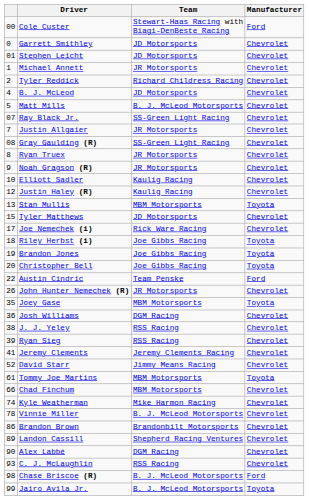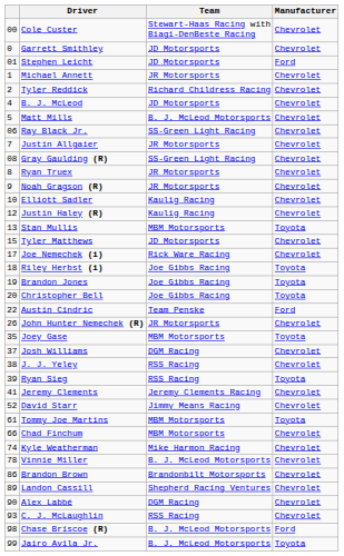 <table class="wikitable" style="font-size:95%">
 <tr>
 <th></th>
 <th>Driver</th>
 <th>Team</th>
 <th>Manufacturer</th>
 </tr>
 <tr>
 <td>00</td>
 <td><a href='#'>Cole Custer</a></td>
 <td><a href='#'>Stewart-Haas Racing</a> with <br> <a href='#'>Biagi-DenBeste Racing</a></td>
-<td><a href='#'>Ford</a></td>
+<td><a href='#'>Chevrolet</a></td>
 </tr>
 <tr>
 <td>0</td>
 <td><a href='#'>Garrett Smithley</a></td>
 <td><a href='#'>JD Motorsports</a></td>
 <td><a href='#'>Chevrolet</a></td>
 </tr>
 <tr>
 <td>01</td>
 <td><a href='#'>Stephen Leicht</a></td>
 <td><a href='#'>JD Motorsports</a></td>
-<td><a href='#'>Chevrolet</a></td>
+<td><a href='#'>Ford</a></td>
 </tr>
 <tr>
 <td>1</td>
 <td><a href='#'>Michael Annett</a></td>
 <td><a href='#'>JR Motorsports</a></td>
 <td><a href='#'>Chevrolet</a></td>
 </tr>
 <tr>
 <td>2</td>
 <td><a href='#'>Tyler Reddick</a></td>
 <td><a href='#'>Richard Childress Racing</a></td>
 <td><a href='#'>Chevrolet</a></td>
 </tr>
 <tr>
 <td>4</td>
 <td><a href='#'>B. J. McLeod</a></td>
 <td><a href='#'>JD Motorsports</a></td>
 <td><a href='#'>Chevrolet</a></td>
 </tr>
 <tr>
 <td>5</td>
 <td><a href='#'>Matt Mills</a></td>
 <td><a href='#'>B. J. McLeod Motorsports</a></td>
 <td><a href='#'>Chevrolet</a></td>
 </tr>
 <tr>
-<td>07</td>
+<td>06</td>
 <td><a href='#'>Ray Black Jr.</a></td>
 <td><a href='#'>SS-Green Light Racing</a></td>
 <td><a href='#'>Chevrolet</a></td>
 </tr>
 <tr>
 <td>7</td>
 <td><a href='#'>Justin Allgaier</a></td>
 <td><a href='#'>JR Motorsports</a></td>
 <td><a href='#'>Chevrolet</a></td>
 </tr>
 <tr>
 <td>08</td>
 <td><a href='#'>Gray Gaulding</a> <strong>(R)</strong></td>
 <td><a href='#'>SS-Green Light Racing</a></td>
 <td><a href='#'>Chevrolet</a></td>
 </tr>
 <tr>
 <td>8</td>
 <td><a href='#'>Ryan Truex</a></td>
 <td><a href='#'>JR Motorsports</a></td>
 <td><a href='#'>Chevrolet</a></td>
 </tr>
 <tr>
 <td>9</td>
 <td><a href='#'>Noah Gragson</a> <strong>(R)</strong></td>
 <td><a href='#'>JR Motorsports</a></td>
 <td><a href='#'>Chevrolet</a></td>
 </tr>
 <tr>
 <td>10</td>
 <td><a href='#'>Elliott Sadler</a></td>
 <td><a href='#'>Kaulig Racing</a></td>
 <td><a href='#'>Chevrolet</a></td>
 </tr>
 <tr>
 <td>12</td>
 <td><a href='#'>Justin Haley</a> <strong>(R)</strong></td>
 <td><a href='#'>Kaulig Racing</a></td>
 <td><a href='#'>Chevrolet</a></td>
 </tr>
 <tr>
 <td>13</td>
 <td><a href='#'>Stan Mullis</a></td>
 <td><a href='#'>MBM Motorsports</a></td>
 <td><a href='#'>Toyota</a></td>
 </tr>
 <tr>
 <td>15</td>
 <td><a href='#'>Tyler Matthews</a></td>
 <td><a href='#'>JD Motorsports</a></td>
 <td><a href='#'>Chevrolet</a></td>
 </tr>
 <tr>
 <td>17</td>
 <td><a href='#'>Joe Nemechek</a> <strong>(i)</strong></td>
 <td><a href='#'>Rick Ware Racing</a></td>
 <td><a href='#'>Chevrolet</a></td>
 </tr>
 <tr>
 <td>18</td>
 <td><a href='#'>Riley Herbst</a> <strong>(i)</strong></td>
 <td><a href='#'>Joe Gibbs Racing</a></td>
 <td><a href='#'>Toyota</a></td>
 </tr>
 <tr>
 <td>19</td>
 <td><a href='#'>Brandon Jones</a></td>
 <td><a href='#'>Joe Gibbs Racing</a></td>
 <td><a href='#'>Toyota</a></td>
 </tr>
 <tr>
 <td>20</td>
 <td><a href='#'>Christopher Bell</a></td>
 <td><a href='#'>Joe Gibbs Racing</a></td>
 <td><a href='#'>Toyota</a></td>
 </tr>
 <tr>
 <td>22</td>
 <td><a href='#'>Austin Cindric</a></td>
 <td><a href='#'>Team Penske</a></td>
 <td><a href='#'>Ford</a></td>
 </tr>
 <tr>
 <td>26</td>
 <td><a href='#'>John Hunter Nemechek</a> <strong>(R)</strong></td>
 <td><a href='#'>JR Motorsports</a></td>
 <td><a href='#'>Chevrolet</a></td>
 </tr>
 <tr>
 <td>35</td>
 <td><a href='#'>Joey Gase</a></td>
 <td><a href='#'>MBM Motorsports</a></td>
 <td><a href='#'>Toyota</a></td>
 </tr>
 <tr>
-<td>36</td>
+<td>37</td>
 <td><a href='#'>Josh Williams</a></td>
 <td><a href='#'>DGM Racing</a></td>
 <td><a href='#'>Chevrolet</a></td>
 </tr>
 <tr>
 <td>38</td>
 <td><a href='#'>J. J. Yeley</a></td>
 <td><a href='#'>RSS Racing</a></td>
 <td><a href='#'>Chevrolet</a></td>
 </tr>
 <tr>
 <td>39</td>
 <td><a href='#'>Ryan Sieg</a></td>
 <td><a href='#'>RSS Racing</a></td>
-<td><a href='#'>Chevrolet</a></td>
+<td><a href='#'>Toyota</a></td>
 </tr>
 <tr>
 <td>41</td>
 <td><a href='#'>Jeremy Clements</a></td>
 <td><a href='#'>Jeremy Clements Racing</a></td>
 <td><a href='#'>Chevrolet</a></td>
 </tr>
 <tr>
 <td>52</td>
 <td><a href='#'>David Starr</a></td>
 <td><a href='#'>Jimmy Means Racing</a></td>
 <td><a href='#'>Chevrolet</a></td>
 </tr>
 <tr>
 <td>61</td>
 <td><a href='#'>Tommy Joe Martins</a></td>
 <td><a href='#'>MBM Motorsports</a></td>
 <td><a href='#'>Toyota</a></td>
 </tr>
 <tr>
 <td>66</td>
 <td><a href='#'>Chad Finchum</a></td>
 <td><a href='#'>MBM Motorsports</a></td>
 <td><a href='#'>Chevrolet</a></td>
 </tr>
 <tr>
 <td>74</td>
 <td><a href='#'>Kyle Weatherman</a></td>
 <td><a href='#'>Mike Harmon Racing</a></td>
 <td><a href='#'>Chevrolet</a></td>
 </tr>
 <tr>
 <td>78</td>
 <td><a href='#'>Vinnie Miller</a></td>
 <td><a href='#'>B. J. McLeod Motorsports</a></td>
 <td><a href='#'>Chevrolet</a></td>
 </tr>
 <tr>
 <td>86</td>
 <td><a href='#'>Brandon Brown</a></td>
 <td><a href='#'>Brandonbilt Motorsports</a></td>
 <td><a href='#'>Chevrolet</a></td>
 </tr>
 <tr>
 <td>89</td>
 <td><a href='#'>Landon Cassill</a></td>
 <td><a href='#'>Shepherd Racing Ventures</a></td>
 <td><a href='#'>Chevrolet</a></td>
 </tr>
 <tr>
 <td>90</td>
 <td><a href='#'>Alex Labbé</a></td>
 <td><a href='#'>DGM Racing</a></td>
 <td><a href='#'>Chevrolet</a></td>
 </tr>
 <tr>
 <td>93</td>
 <td><a href='#'>C. J. McLaughlin</a></td>
 <td><a href='#'>RSS Racing</a></td>
 <td><a href='#'>Chevrolet</a></td>
 </tr>
 <tr>
 <td>98</td>
 <td><a href='#'>Chase Briscoe</a> <strong>(R)</strong></td>
 <td><a href='#'>B. J. McLeod Motorsports</a></td>
 <td><a href='#'>Ford</a></td>
 </tr>
 <tr>
 <td>99</td>
 <td><a href='#'>Jairo Avila Jr.</a></td>
 <td><a href='#'>B. J. McLeod Motorsports</a></td>
 <td><a href='#'>Toyota</a></td>
 </tr>
 </table>
